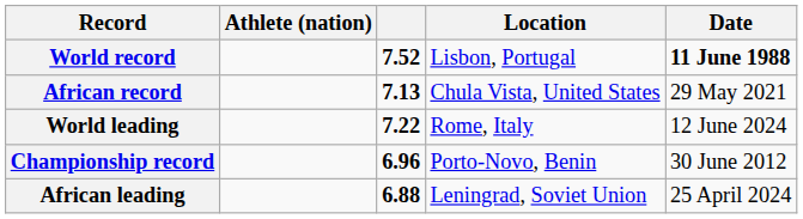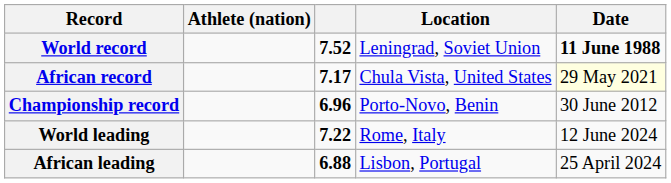 <table class="wikitable">
 <tr>
 <th scope="col">Record</th>
 <th scope="col">Athlete (nation)</th>
 <th scope="col"></th>
 <th scope="col">Location</th>
 <th scope="col">Date</th>
 </tr>
 <tr>
 <th scope="row"><a href='#'>World record</a></th>
 <td></td>
 <td align="center"><strong>7.52</strong></td>
-<td><a href='#'>Lisbon</a>, <a href='#'>Portugal</a></td>
+<td><a href='#'>Leningrad</a>, <a href='#'>Soviet Union</a></td>
 <td><strong>11 June 1988</strong></td>
 </tr>
 <tr>
 <th scope="row"><a href='#'>African record</a></th>
 <td></td>
-<td align="center"><strong>7.13</strong></td>
+<td align="center"><strong>7.17</strong></td>
 <td><a href='#'>Chula Vista</a>, <a href='#'>United States</a></td>
-<td>29 May 2021</td>
+<td style="background: lightyellow;">29 May 2021</td>
+</tr>
+<tr>
+<th><a href='#'>Championship record</a></th>
+<td></td>
+<td align="center"><strong>6.96</strong></td>
+<td><a href='#'>Porto-Novo</a>, <a href='#'>Benin</a></td>
+<td>30 June 2012</td>
 </tr>
 <tr>
 <th scope="row">World leading</th>
 <td></td>
 <td align="center"><strong>7.22</strong></td>
 <td><a href='#'>Rome</a>, <a href='#'>Italy</a></td>
 <td>12 June 2024</td>
 </tr>
 <tr>
-<th><a href='#'>Championship record</a></th>
-<td></td>
-<td align="center"><strong>6.96</strong></td>
-<td><a href='#'>Porto-Novo</a>, <a href='#'>Benin</a></td>
-<td>30 June 2012</td>
-</tr>
-<tr>
 <th scope="row">African leading</th>
 <td></td>
 <td align="center"><strong>6.88</strong></td>
-<td><a href='#'>Leningrad</a>, <a href='#'>Soviet Union</a></td>
+<td><a href='#'>Lisbon</a>, <a href='#'>Portugal</a></td>
 <td>25 April 2024</td>
 </tr>
 </table>
